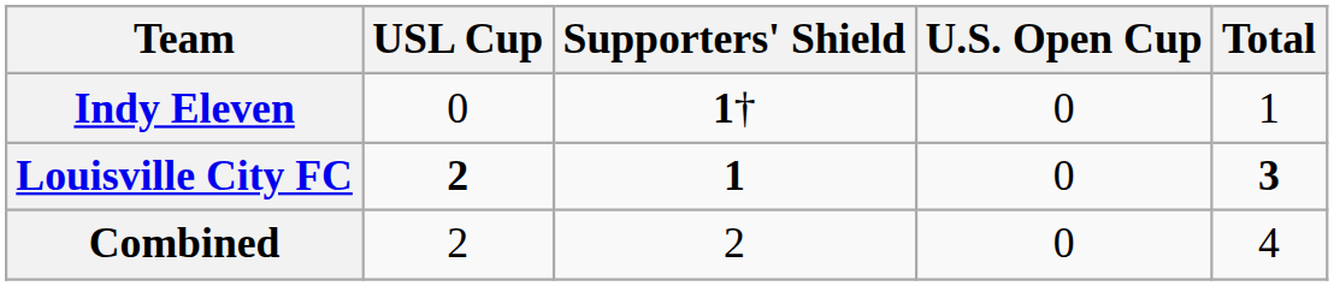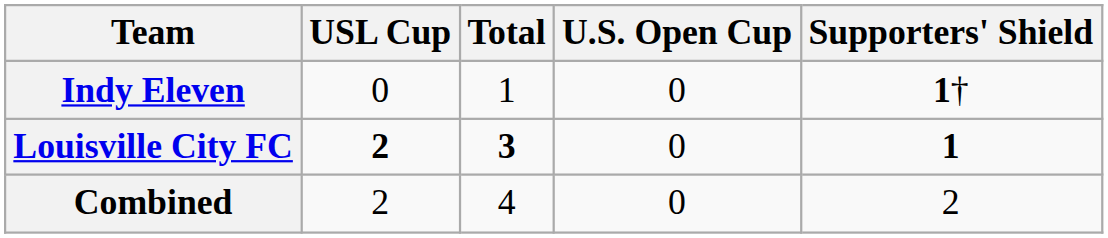 <table class="wikitable" style="text-align:center;">
 <tr>
 <th>Team</th>
 <th>USL Cup</th>
+<th>Total</th>
+<th>U.S. Open Cup</th>
 <th>Supporters' Shield</th>
-<th>U.S. Open Cup</th>
-<th>Total</th>
 </tr>
 <tr>
 <th><a href='#'>Indy Eleven</a></th>
 <td>0</td>
+<td>1</td>
+<td>0</td>
 <td><strong>1</strong>†</td>
-<td>0</td>
-<td>1</td>
 </tr>
 <tr>
 <th><a href='#'>Louisville City FC</a></th>
 <td><strong>2</strong></td>
+<td><strong>3</strong></td>
+<td>0</td>
 <td><strong>1</strong></td>
-<td>0</td>
-<td><strong>3</strong></td>
 </tr>
 <tr>
 <th>Combined</th>
 <td>2</td>
+<td>4</td>
+<td>0</td>
 <td>2</td>
-<td>0</td>
-<td>4</td>
 </tr>
 </table>
